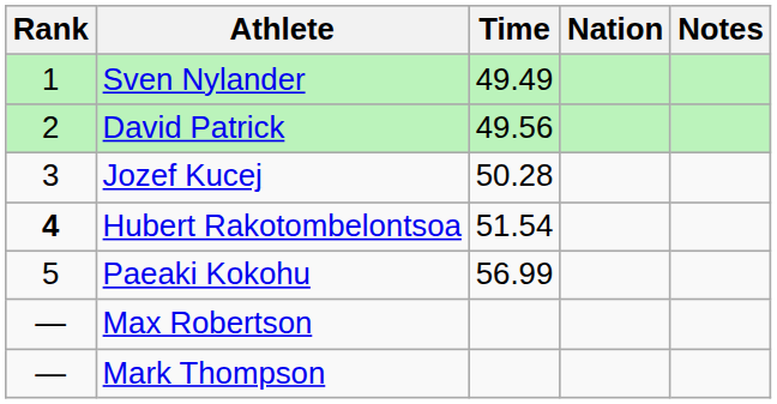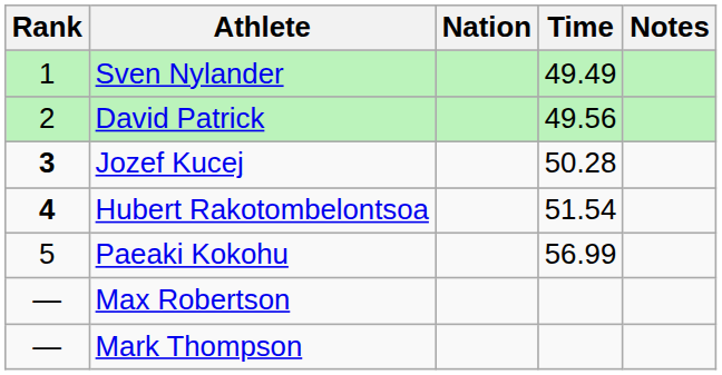 <table class="wikitable sortable" style="text-align:center">
 <tr>
 <th>Rank</th>
 <th>Athlete</th>
+<th>Nation</th>
 <th>Time</th>
-<th>Nation</th>
 <th>Notes</th>
 </tr>
 <tr style="background:#bbf3bb;">
 <td>1</td>
 <td align=left><a href='#'>Sven Nylander</a></td>
+<td align=left></td>
 <td>49.49</td>
-<td align=left></td>
 <td></td>
 </tr>
 <tr style="background:#bbf3bb;">
 <td>2</td>
 <td align=left><a href='#'>David Patrick</a></td>
+<td align=left></td>
 <td>49.56</td>
-<td align=left></td>
 <td></td>
 </tr>
 <tr>
-<td>3</td>
+<td><strong>3</strong></td>
 <td align=left><a href='#'>Jozef Kucej</a></td>
+<td align=left></td>
 <td>50.28</td>
-<td align=left></td>
 <td></td>
 </tr>
 <tr>
 <td><strong>4</strong></td>
 <td align=left><a href='#'>Hubert Rakotombelontsoa</a></td>
+<td align=left></td>
 <td>51.54</td>
-<td align=left></td>
 <td></td>
 </tr>
 <tr>
 <td>5</td>
 <td align=left><a href='#'>Paeaki Kokohu</a></td>
+<td align=left></td>
 <td>56.99</td>
-<td align=left></td>
 <td></td>
 </tr>
 <tr>
 <td data-sort-value=6>—</td>
 <td align=left><a href='#'>Max Robertson</a></td>
+<td align=left></td>
 <td data-sort-value=60.00></td>
-<td align=left></td>
 <td></td>
 </tr>
 <tr>
 <td data-sort-value=7>—</td>
 <td align=left><a href='#'>Mark Thompson</a></td>
+<td align=left></td>
 <td data-sort-value=70.00></td>
-<td align=left></td>
 <td></td>
 </tr>
 </table>
